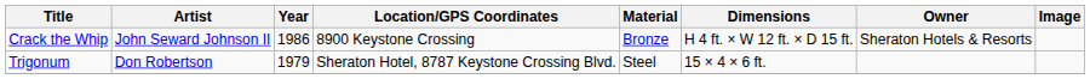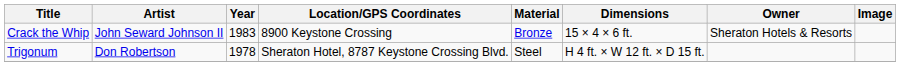 <table class="wikitable sortable">
 <tr>
 <th>Title</th>
 <th>Artist</th>
 <th>Year</th>
 <th>Location/GPS Coordinates</th>
 <th>Material</th>
 <th>Dimensions</th>
 <th>Owner</th>
 <th>Image</th>
 </tr>
 <tr>
 <td><a href='#'>Crack the Whip</a></td>
 <td><a href='#'>John Seward Johnson II</a></td>
-<td>1986</td>
+<td>1983</td>
 <td>8900 Keystone Crossing </td>
 <td><a href='#'>Bronze</a></td>
-<td>H 4 ft. × W 12 ft. × D 15 ft.</td>
+<td>15 × 4 × 6 ft.</td>
 <td>Sheraton Hotels & Resorts</td>
 <td></td>
 </tr>
 <tr>
 <td><a href='#'>Trigonum</a></td>
 <td><a href='#'>Don Robertson</a></td>
-<td>1979</td>
+<td>1978</td>
 <td>Sheraton Hotel, 8787 Keystone Crossing Blvd.</td>
 <td>Steel</td>
-<td>15 × 4 × 6 ft.</td>
+<td>H 4 ft. × W 12 ft. × D 15 ft.</td>
 <td></td>
 <td></td>
 </tr>
 <tr>
 </tr>
 </table>
